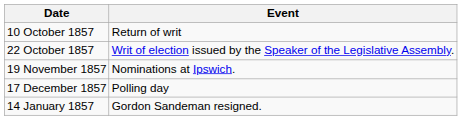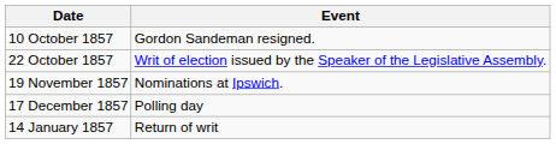 <table class="wikitable">
 <tr>
 <th>Date</th>
 <th>Event</th>
 </tr>
 <tr>
 <td>10 October 1857</td>
-<td>Return of writ</td>
+<td>Gordon Sandeman resigned.</td>
 </tr>
 <tr>
 <td>22 October 1857</td>
 <td><a href='#'>Writ of election</a> issued by the <a href='#'>Speaker of the Legislative Assembly</a>.</td>
 </tr>
 <tr>
 <td>19 November 1857</td>
 <td>Nominations at <a href='#'>Ipswich</a>.</td>
 </tr>
 <tr>
 <td>17 December 1857</td>
 <td>Polling day</td>
 </tr>
 <tr>
 <td>14 January 1857</td>
-<td>Gordon Sandeman resigned.</td>
+<td>Return of writ</td>
 </tr>
 </table>
